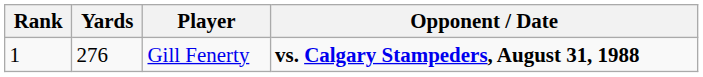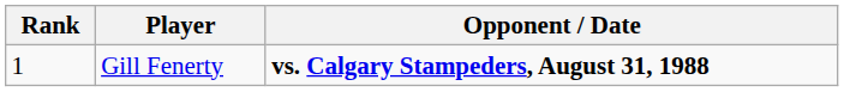 <table class="wikitable" style="width:60%; text-align:left; border-collapse:collapse;">
 <tr>
 <th>Rank</th>
-<th>Yards</th>
 <th>Player</th>
 <th>Opponent / Date</th>
 </tr>
 <tr>
 <td>1</td>
-<td>276</td>
 <td><a href='#'>Gill Fenerty</a></td>
 <td><strong>vs. <a href='#'>Calgary Stampeders</a>, August 31, 1988</strong></td>
 </tr>
 </table>
